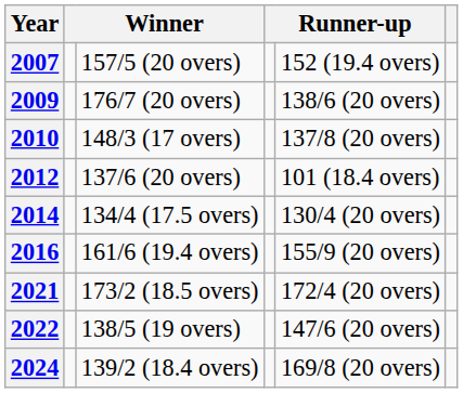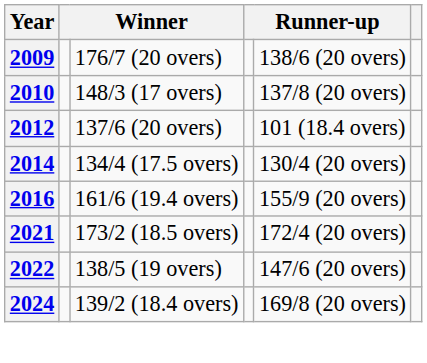 <table class="wikitable plainrowheaders">
 <tr>
 <th scope="col">Year</th>
 <th scope="colgroup" colspan="2">Winner</th>
 <th scope="colgroup" colspan="2">Runner-up</th>
 <th scope="col"></th>
-</tr>
-<tr>
-<th scope="row"><a href='#'>2007</a></th>
-<td></td>
-<td>157/5 (20 overs)</td>
-<td></td>
-<td>152 (19.4 overs)</td>
-<td></td>
 </tr>
 <tr>
 <th scope="row"><a href='#'>2009</a></th>
 <td></td>
 <td>176/7  (20 overs)</td>
 <td></td>
 <td>138/6 (20 overs)</td>
 <td></td>
 </tr>
 <tr>
 <th scope="row"><a href='#'>2010</a></th>
 <td></td>
 <td>148/3 (17 overs)</td>
 <td></td>
 <td>137/8 (20 overs)</td>
 <td></td>
 </tr>
 <tr>
 <th scope="row"><a href='#'>2012</a></th>
 <td></td>
 <td>137/6 (20 overs)</td>
 <td></td>
 <td>101 (18.4 overs)</td>
 <td></td>
 </tr>
 <tr>
 <th scope="row"><a href='#'>2014</a></th>
 <td></td>
 <td>134/4 (17.5 overs)</td>
 <td></td>
 <td>130/4 (20 overs)</td>
 <td></td>
 </tr>
 <tr>
 <th scope="row"><a href='#'>2016</a></th>
 <td></td>
 <td>161/6 (19.4 overs)</td>
 <td></td>
 <td>155/9 (20 overs)</td>
 <td></td>
 </tr>
 <tr>
 <th scope="row"><a href='#'>2021</a></th>
 <td></td>
 <td>173/2 (18.5 overs)</td>
 <td></td>
 <td>172/4 (20 overs)</td>
 <td></td>
 </tr>
 <tr>
 <th scope="row"><a href='#'>2022</a></th>
 <td></td>
 <td>138/5  (19 overs)</td>
 <td></td>
 <td>147/6 (20 overs)</td>
 <td></td>
 </tr>
 <tr>
 <th scope="row"><a href='#'>2024</a></th>
 <td></td>
 <td>139/2 (18.4 overs)</td>
 <td></td>
 <td>169/8  (20 overs)</td>
 <td></td>
 </tr>
 </table>
